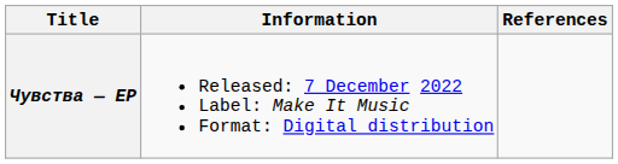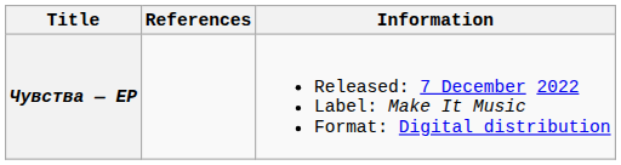 <table class="wikitable" style="font-size: 100%">
 <tr>
 <th>Title</th>
+<th>References</th>
 <th>Information</th>
-<th>References</th>
 </tr>
 <tr>
 <th scope="row"><em>Чувства — EP</em></th>
+<td></td>
 <td><br><ul><li>Released: <a href='#'>7 December</a> <a href='#'>2022</a></li><li>Label: <em>Make It Music</em></li><li>Format: <a href='#'>Digital distribution</a></li></ul></td>
-<td></td>
 </tr>
 </table>
